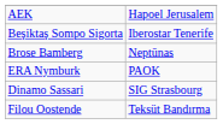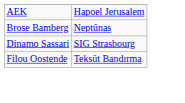 <table class="wikitable">
 <tr>
 </tr>
 <tr>
 <td> <a href='#'>AEK</a></td>
 <td> <a href='#'>Hapoel Jerusalem</a></td>
 </tr>
 <tr>
-<td> <a href='#'>Beşiktaş Sompo Sigorta</a></td>
-<td> <a href='#'>Iberostar Tenerife</a></td>
-</tr>
-<tr>
 <td> <a href='#'>Brose Bamberg</a></td>
 <td> <a href='#'>Neptūnas</a></td>
-</tr>
-<tr>
-<td> <a href='#'>ERA Nymburk</a></td>
-<td> <a href='#'>PAOK</a></td>
 </tr>
 <tr>
 <td> <a href='#'>Dinamo Sassari</a></td>
 <td> <a href='#'>SIG Strasbourg</a></td>
 </tr>
 <tr>
 <td> <a href='#'>Filou Oostende</a></td>
 <td> <a href='#'>Teksüt Bandırma</a></td>
 </tr>
 </table>
